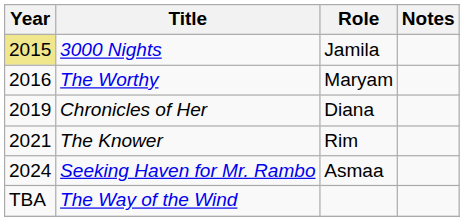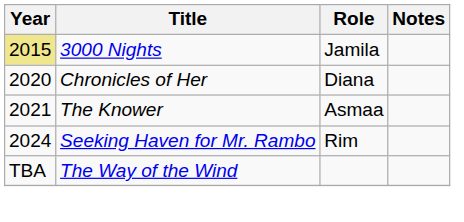 <table class="wikitable sortable">
 <tr>
 <th>Year</th>
 <th>Title</th>
 <th>Role</th>
 <th class="unsortable">Notes</th>
 </tr>
 <tr>
 <td style="background: khaki;">2015</td>
 <td><em><a href='#'>3000 Nights</a></em></td>
 <td>Jamila</td>
 <td></td>
 </tr>
 <tr>
-<td>2016</td>
-<td><em><a href='#'>The Worthy</a></em></td>
-<td>Maryam</td>
-<td></td>
-</tr>
-<tr>
-<td>2019</td>
+<td>2020</td>
 <td><em>Chronicles of Her</em></td>
 <td>Diana</td>
 <td></td>
 </tr>
 <tr>
 <td>2021</td>
 <td><em>The Knower</em></td>
-<td>Rim</td>
+<td>Asmaa</td>
 <td></td>
 </tr>
 <tr>
 <td>2024</td>
 <td><em><a href='#'>Seeking Haven for Mr. Rambo</a></em></td>
-<td>Asmaa</td>
+<td>Rim</td>
 <td></td>
 </tr>
 <tr>
 <td>TBA</td>
 <td><em><a href='#'>The Way of the Wind</a></em></td>
 <td></td>
 <td></td>
 </tr>
 <tr>
 </tr>
 </table>
